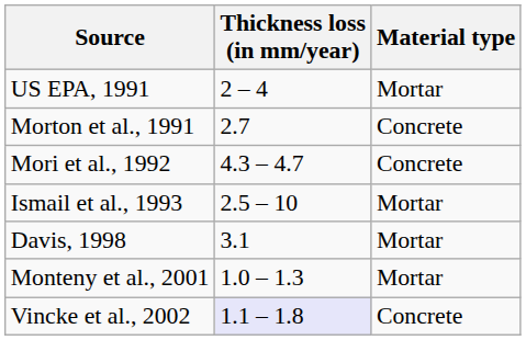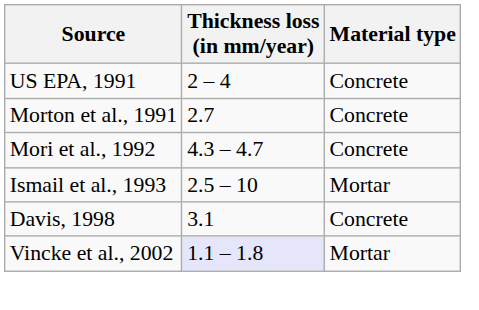 <table class="wikitable">
 <tr>
 <th>Source</th>
 <th>Thickness loss<br>(in mm/year)</th>
 <th>Material type</th>
 </tr>
 <tr>
 <td>US EPA, 1991</td>
 <td>2 – 4</td>
-<td>Mortar</td>
+<td>Concrete</td>
 </tr>
 <tr>
 <td>Morton et al., 1991</td>
 <td>2.7</td>
 <td>Concrete</td>
 </tr>
 <tr>
 <td>Mori et al., 1992</td>
 <td>4.3 – 4.7</td>
 <td>Concrete</td>
 </tr>
 <tr>
 <td>Ismail et al., 1993</td>
 <td>2.5 – 10</td>
 <td>Mortar</td>
 </tr>
 <tr>
 <td>Davis, 1998</td>
 <td>3.1</td>
-<td>Mortar</td>
-</tr>
-<tr>
-<td>Monteny et al., 2001</td>
-<td>1.0 – 1.3</td>
-<td>Mortar</td>
+<td>Concrete</td>
 </tr>
 <tr>
 <td>Vincke et al., 2002</td>
 <td style="background: lavender;">1.1 – 1.8</td>
-<td>Concrete</td>
+<td>Mortar</td>
 </tr>
 </table>
